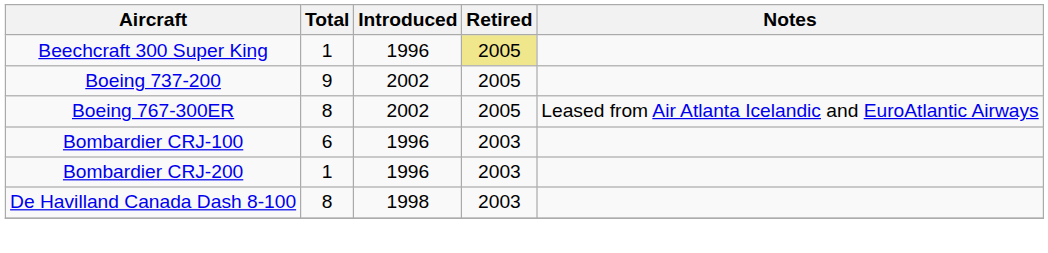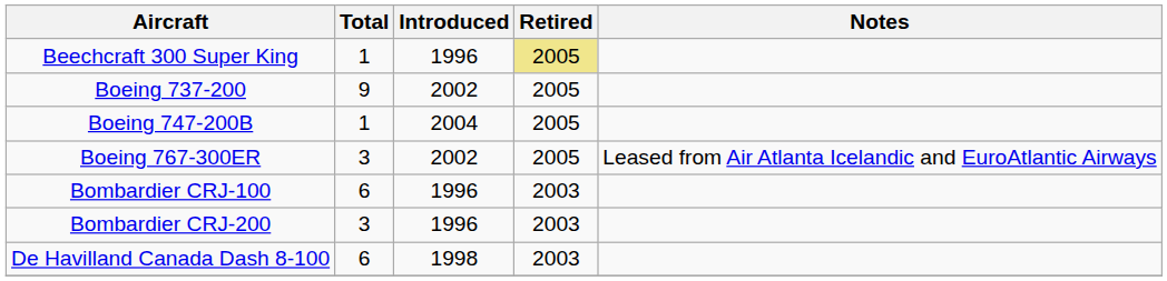 <table class="wikitable" style="margin:0.5em auto; text-align:center">
 <tr>
 <th>Aircraft</th>
 <th>Total</th>
 <th>Introduced</th>
 <th>Retired</th>
 <th>Notes</th>
 </tr>
 <tr>
 <td><a href='#'>Beechcraft 300 Super King</a></td>
 <td>1</td>
 <td>1996</td>
 <td style="background: khaki;">2005</td>
 <td></td>
 </tr>
 <tr>
 <td><a href='#'>Boeing 737-200</a></td>
 <td>9</td>
 <td>2002</td>
 <td>2005</td>
 <td></td>
 </tr>
 <tr>
+<td><a href='#'>Boeing 747-200B</a></td>
+<td>1</td>
+<td>2004</td>
+<td>2005</td>
+<td></td>
+</tr>
+<tr>
 <td><a href='#'>Boeing 767-300ER</a></td>
-<td>8</td>
+<td>3</td>
 <td>2002</td>
 <td>2005</td>
 <td>Leased from <a href='#'>Air Atlanta Icelandic</a> and <a href='#'>EuroAtlantic Airways</a></td>
 </tr>
 <tr>
 <td><a href='#'>Bombardier CRJ-100</a></td>
 <td>6</td>
 <td>1996</td>
 <td>2003</td>
 <td></td>
 </tr>
 <tr>
 <td><a href='#'>Bombardier CRJ-200</a></td>
-<td>1</td>
+<td>3</td>
 <td>1996</td>
 <td>2003</td>
 <td></td>
 </tr>
 <tr>
 <td><a href='#'>De Havilland Canada Dash 8-100</a></td>
-<td>8</td>
+<td>6</td>
 <td>1998</td>
 <td>2003</td>
 <td></td>
 </tr>
 <tr>
 </tr>
 </table>
